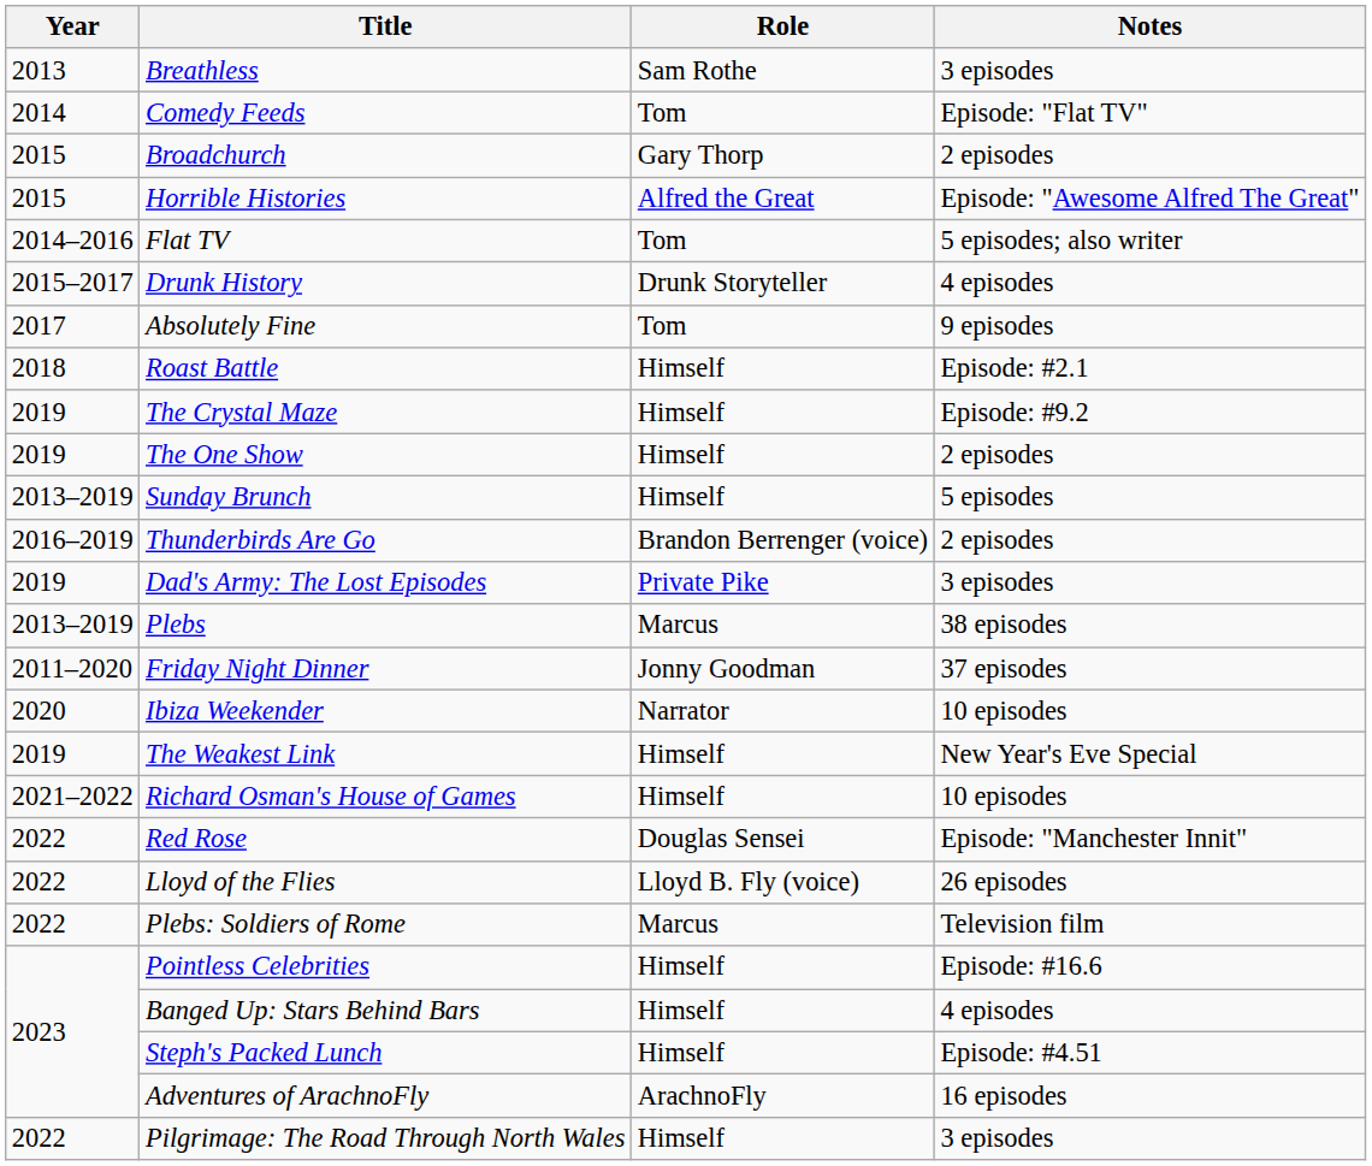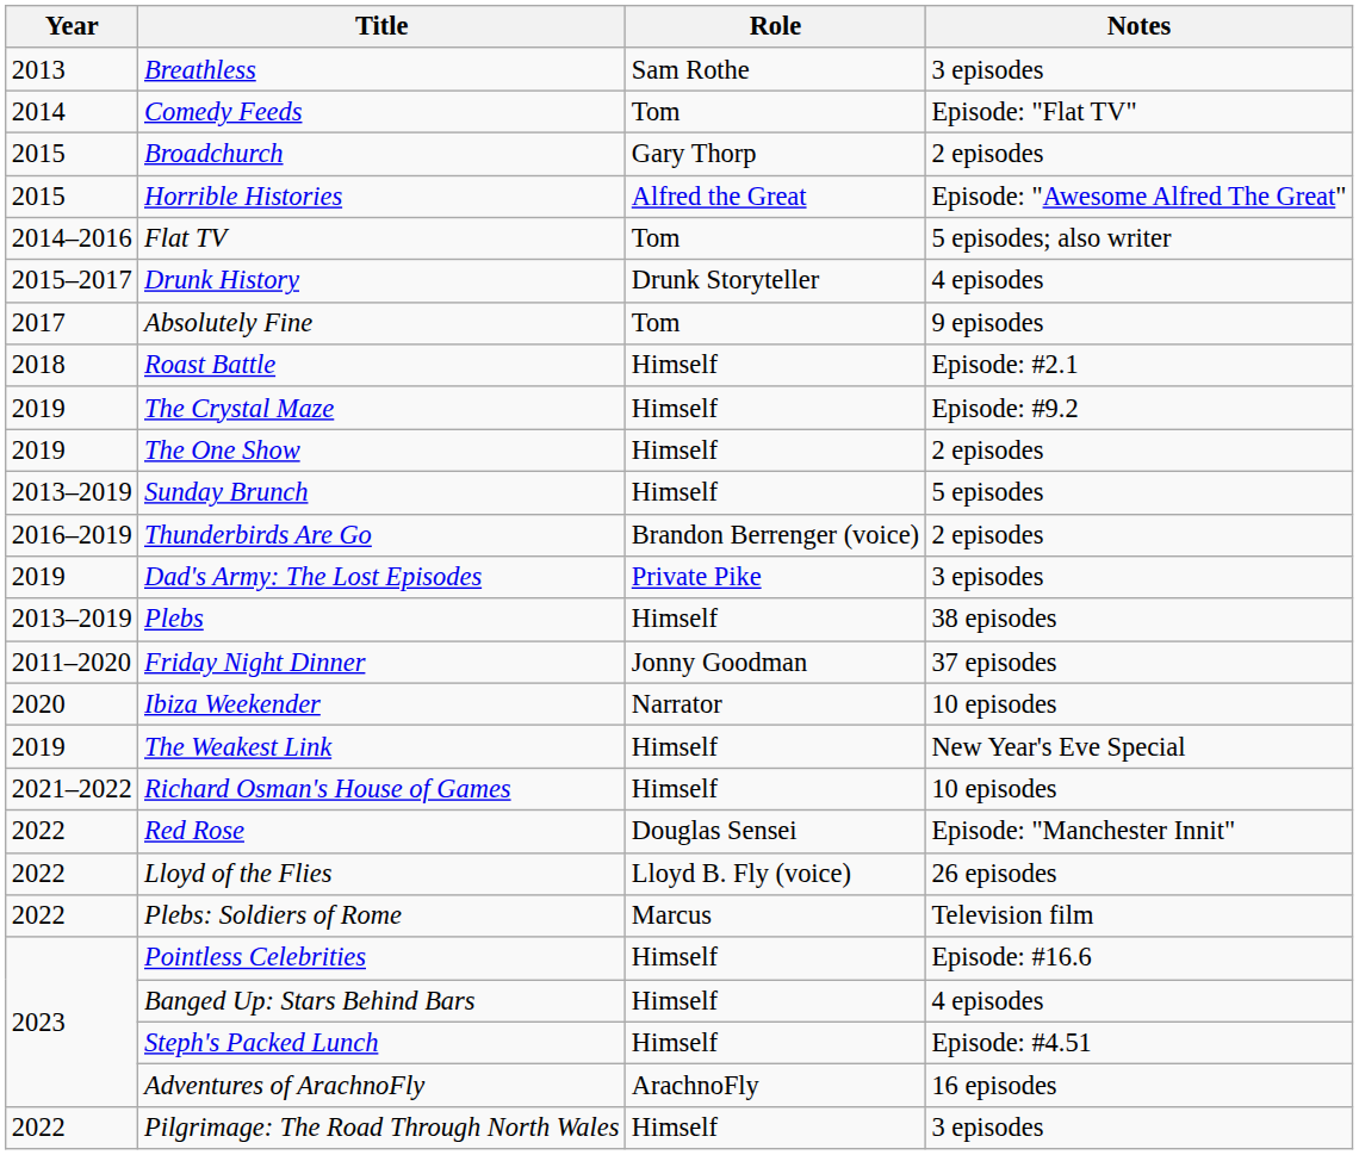 <table class="wikitable sortable">
 <tr>
 <th>Year</th>
 <th>Title</th>
 <th>Role</th>
 <th>Notes</th>
 </tr>
 <tr>
 <td>2013</td>
 <td><a href='#'><em>Breathless</em></a></td>
 <td>Sam Rothe</td>
 <td>3 episodes</td>
 </tr>
 <tr>
 <td>2014</td>
 <td><em><a href='#'>Comedy Feeds</a></em></td>
 <td>Tom</td>
 <td>Episode: "Flat TV"</td>
 </tr>
 <tr>
 <td>2015</td>
 <td><em><a href='#'>Broadchurch</a></em></td>
 <td>Gary Thorp</td>
 <td>2 episodes</td>
 </tr>
 <tr>
 <td>2015</td>
 <td><a href='#'><em>Horrible Histories</em></a></td>
 <td><a href='#'>Alfred the Great</a></td>
 <td>Episode: "<a href='#'>Awesome Alfred The Great</a>"</td>
 </tr>
 <tr>
 <td>2014–2016</td>
 <td><em>Flat TV</em></td>
 <td>Tom</td>
 <td>5 episodes; also writer</td>
 </tr>
 <tr>
 <td>2015–2017</td>
 <td><a href='#'><em>Drunk History</em></a></td>
 <td>Drunk Storyteller</td>
 <td>4 episodes</td>
 </tr>
 <tr>
 <td>2017</td>
 <td><em>Absolutely Fine</em></td>
 <td>Tom</td>
 <td>9 episodes</td>
 </tr>
 <tr>
 <td>2018</td>
 <td><em><a href='#'>Roast Battle</a></em></td>
 <td>Himself</td>
 <td>Episode: #2.1</td>
 </tr>
 <tr>
 <td>2019</td>
 <td><em><a href='#'>The Crystal Maze</a></em></td>
 <td>Himself</td>
 <td>Episode: #9.2</td>
 </tr>
 <tr>
 <td>2019</td>
 <td><em><a href='#'>The One Show</a></em></td>
 <td>Himself</td>
 <td>2 episodes</td>
 </tr>
 <tr>
 <td>2013–2019</td>
 <td><em><a href='#'>Sunday Brunch</a></em></td>
 <td>Himself</td>
 <td>5 episodes</td>
 </tr>
 <tr>
 <td>2016–2019</td>
 <td><a href='#'><em>Thunderbirds Are Go</em></a></td>
 <td>Brandon Berrenger (voice)</td>
 <td>2 episodes</td>
 </tr>
 <tr>
 <td>2019</td>
 <td><a href='#'><em>Dad's Army: The Lost Episodes</em></a></td>
 <td><a href='#'>Private Pike</a></td>
 <td>3 episodes</td>
 </tr>
 <tr>
 <td>2013–2019</td>
 <td><em><a href='#'>Plebs</a></em></td>
-<td>Marcus</td>
+<td>Himself</td>
 <td>38 episodes</td>
 </tr>
 <tr>
 <td>2011–2020</td>
 <td><em><a href='#'>Friday Night Dinner</a></em></td>
 <td>Jonny Goodman</td>
 <td>37 episodes</td>
 </tr>
 <tr>
 <td>2020</td>
 <td><em><a href='#'>Ibiza Weekender</a></em></td>
 <td>Narrator</td>
 <td>10 episodes</td>
 </tr>
 <tr>
 <td>2019</td>
 <td><em><a href='#'>The Weakest Link</a></em></td>
 <td>Himself</td>
 <td>New Year's Eve Special</td>
 </tr>
 <tr>
 <td>2021–2022</td>
 <td><em><a href='#'>Richard Osman's House of Games</a></em></td>
 <td>Himself</td>
 <td>10 episodes</td>
 </tr>
 <tr>
 <td>2022</td>
 <td><a href='#'><em>Red Rose</em></a></td>
 <td>Douglas Sensei</td>
 <td>Episode: "Manchester Innit"</td>
 </tr>
 <tr>
 <td>2022</td>
 <td><em>Lloyd of the Flies</em></td>
 <td>Lloyd B. Fly (voice)</td>
 <td>26 episodes</td>
 </tr>
 <tr>
 <td>2022</td>
 <td><em>Plebs: Soldiers of Rome</em></td>
 <td>Marcus</td>
 <td>Television film</td>
 </tr>
 <tr>
 <td rowspan="4">2023</td>
 <td><a href='#'><em>Pointless Celebrities</em></a></td>
 <td>Himself</td>
 <td>Episode: #16.6</td>
 </tr>
 <tr>
 <td><em>Banged Up: Stars Behind Bars</em></td>
 <td>Himself</td>
 <td>4 episodes</td>
 </tr>
 <tr>
 <td><em><a href='#'>Steph's Packed Lunch</a></em></td>
 <td>Himself</td>
 <td>Episode: #4.51</td>
 </tr>
 <tr>
 <td><em>Adventures of ArachnoFly</em></td>
 <td>ArachnoFly</td>
 <td>16 episodes</td>
 </tr>
 <tr>
 <td>2022</td>
 <td><em>Pilgrimage: The Road Through North Wales</em></td>
 <td>Himself</td>
 <td>3 episodes</td>
 </tr>
 </table>
